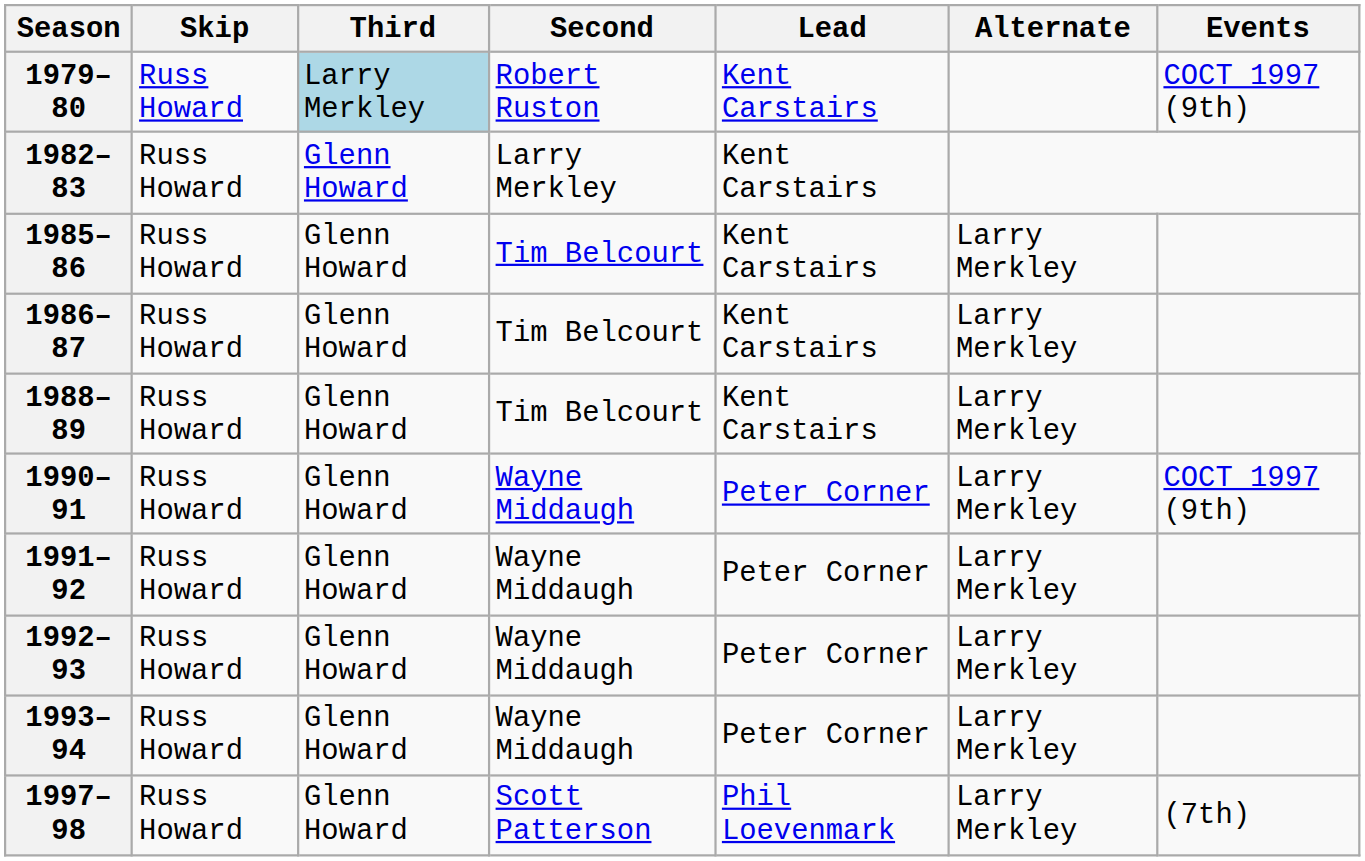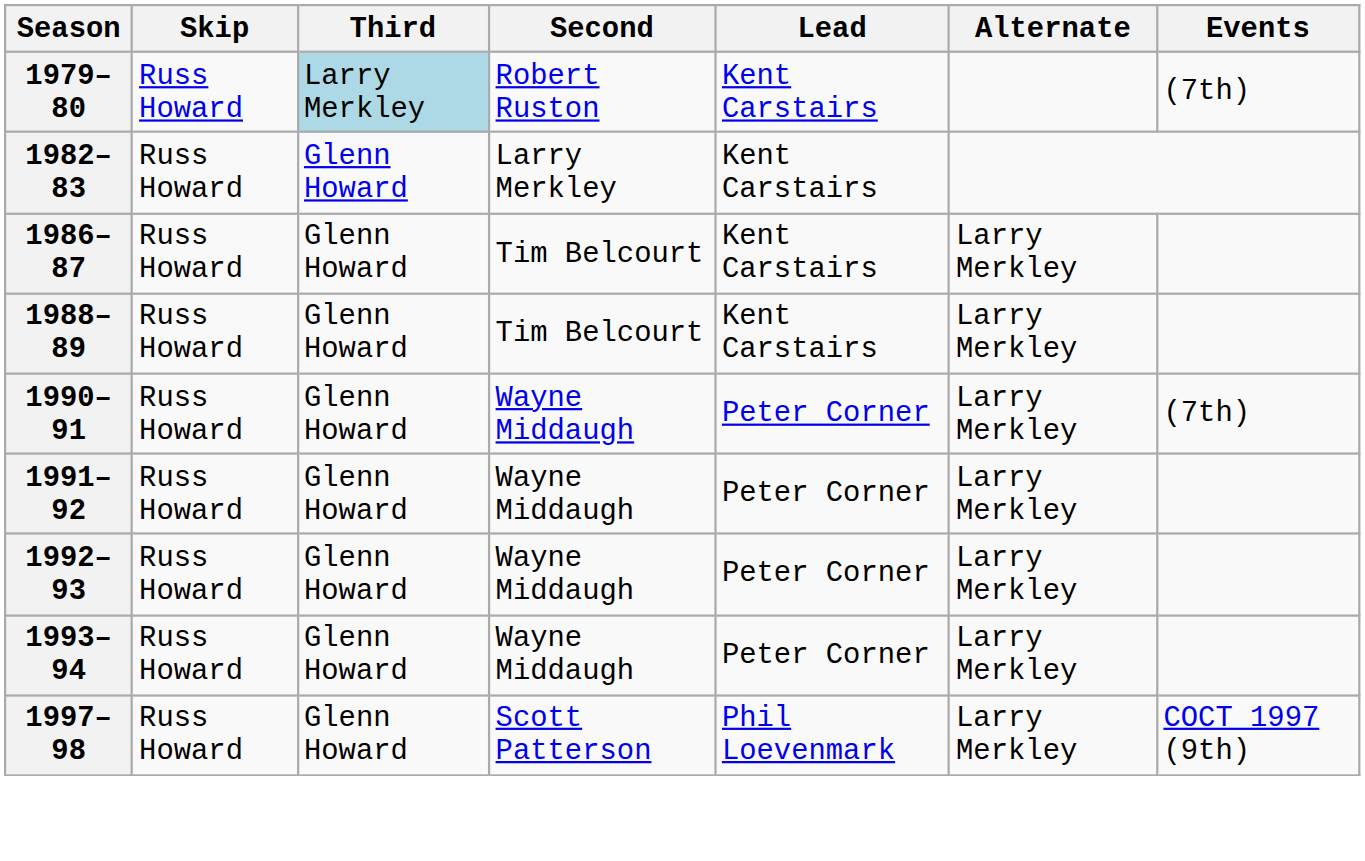 <table class="wikitable">
 <tr>
 <th scope="col">Season</th>
 <th scope="col">Skip</th>
 <th scope="col">Third</th>
 <th scope="col">Second</th>
 <th scope="col">Lead</th>
 <th scope="col">Alternate</th>
 <th scope="col">Events</th>
 </tr>
 <tr>
 <th scope="row">1979–80</th>
 <td><a href='#'>Russ Howard</a></td>
 <td style="background: lightblue;">Larry Merkley</td>
 <td><a href='#'>Robert Ruston</a></td>
 <td><a href='#'>Kent Carstairs</a></td>
 <td></td>
-<td><a href='#'>COCT 1997</a> (9th)</td>
+<td> (7th)</td>
 </tr>
 <tr>
 <th scope="row">1982–83</th>
 <td>Russ Howard</td>
 <td><a href='#'>Glenn Howard</a></td>
 <td>Larry Merkley</td>
 <td>Kent Carstairs</td>
-</tr>
-<tr>
-<th scope="row">1985–86</th>
-<td>Russ Howard</td>
-<td>Glenn Howard</td>
-<td><a href='#'>Tim Belcourt</a></td>
-<td>Kent Carstairs</td>
-<td>Larry Merkley</td>
-<td> </td>
 </tr>
 <tr>
 <th scope="row">1986–87</th>
 <td>Russ Howard</td>
 <td>Glenn Howard</td>
 <td>Tim Belcourt</td>
 <td>Kent Carstairs</td>
 <td>Larry Merkley</td>
 <td> </td>
 </tr>
 <tr>
 <th scope="row">1988–89</th>
 <td>Russ Howard</td>
 <td>Glenn Howard</td>
 <td>Tim Belcourt</td>
 <td>Kent Carstairs</td>
 <td>Larry Merkley</td>
 <td> </td>
 </tr>
 <tr>
 <th scope="row">1990–91</th>
 <td>Russ Howard</td>
 <td>Glenn Howard</td>
 <td><a href='#'>Wayne Middaugh</a></td>
 <td><a href='#'>Peter Corner</a></td>
 <td>Larry Merkley</td>
-<td><a href='#'>COCT 1997</a> (9th)</td>
+<td> (7th)</td>
 </tr>
 <tr>
 <th scope="row">1991–92</th>
 <td>Russ Howard</td>
 <td>Glenn Howard</td>
 <td>Wayne Middaugh</td>
 <td>Peter Corner</td>
 <td>Larry Merkley</td>
 <td> </td>
 </tr>
 <tr>
 <th scope="row">1992–93</th>
 <td>Russ Howard</td>
 <td>Glenn Howard</td>
 <td>Wayne Middaugh</td>
 <td>Peter Corner</td>
 <td>Larry Merkley</td>
 <td> <br> </td>
 </tr>
 <tr>
 <th scope="row">1993–94</th>
 <td>Russ Howard</td>
 <td>Glenn Howard</td>
 <td>Wayne Middaugh</td>
 <td>Peter Corner</td>
 <td>Larry Merkley</td>
 <td> </td>
 </tr>
 <tr>
 <th scope="row">1997–98</th>
 <td>Russ Howard</td>
 <td>Glenn Howard</td>
 <td><a href='#'>Scott Patterson</a></td>
 <td><a href='#'>Phil Loevenmark</a></td>
 <td>Larry Merkley</td>
-<td> (7th)</td>
+<td><a href='#'>COCT 1997</a> (9th)</td>
 </tr>
 </table>
